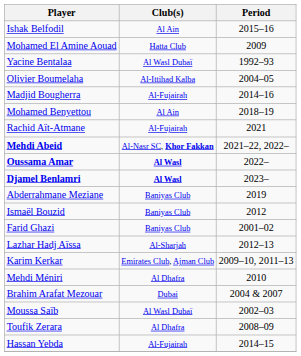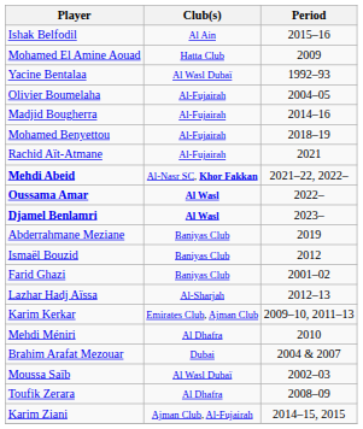 <table class="wikitable collapsible collapsed" style="text-align:center;font-size:95%">
 <tr>
 <th scope="col">Player</th>
 <th scope="col" class="unsortable">Club(s)</th>
 <th scope="col">Period</th>
 </tr>
 <tr>
 <td align="left"><a href='#'>Ishak Belfodil</a></td>
 <td><small><a href='#'>Al Ain</a></small></td>
 <td>2015–16</td>
 </tr>
 <tr>
 <td align="left"><a href='#'>Mohamed El Amine Aouad</a></td>
 <td><small><a href='#'>Hatta Club</a></small></td>
 <td>2009</td>
 </tr>
 <tr>
 <td align="left"><a href='#'>Yacine Bentalaa</a></td>
 <td><small><a href='#'>Al Wasl Dubaï</a></small></td>
 <td>1992–93</td>
 </tr>
 <tr>
 <td align="left"><a href='#'>Olivier Boumelaha</a></td>
-<td><small><a href='#'>Al-Ittihad Kalba</a></small></td>
+<td><small><a href='#'>Al-Fujairah</a></small></td>
 <td>2004–05</td>
 </tr>
 <tr>
 <td align="left"><a href='#'>Madjid Bougherra</a></td>
 <td><small><a href='#'>Al-Fujairah</a></small></td>
 <td>2014–16</td>
 </tr>
 <tr>
 <td align="left"><a href='#'>Mohamed Benyettou</a></td>
-<td><small><a href='#'>Al Ain</a></small></td>
+<td><small><a href='#'>Al-Fujairah</a></small></td>
 <td>2018–19</td>
 </tr>
 <tr>
 <td align="left"><a href='#'>Rachid Aït-Atmane</a></td>
 <td><small><a href='#'>Al-Fujairah</a></small></td>
 <td>2021</td>
 </tr>
 <tr>
 <td align="left"><strong><a href='#'>Mehdi Abeid</a></strong></td>
 <td><small><a href='#'>Al-Nasr SC</a>, <strong><a href='#'>Khor Fakkan</a></strong></small></td>
 <td>2021–22, 2022–</td>
 </tr>
 <tr>
 <td align="left"><strong><a href='#'>Oussama Amar</a></strong></td>
 <td><small><strong><a href='#'>Al Wasl</a></strong></small></td>
 <td>2022–</td>
 </tr>
 <tr>
 <td align="left"><strong><a href='#'>Djamel Benlamri</a></strong></td>
 <td><small><strong><a href='#'>Al Wasl</a></strong></small></td>
 <td>2023–</td>
 </tr>
 <tr>
 <td align="left"><a href='#'>Abderrahmane Meziane</a></td>
 <td><small><a href='#'>Baniyas Club</a></small></td>
 <td>2019</td>
 </tr>
 <tr>
 <td align="left"><a href='#'>Ismaël Bouzid</a></td>
 <td><small><a href='#'>Baniyas Club</a></small></td>
 <td>2012</td>
 </tr>
 <tr>
 <td align="left"><a href='#'>Farid Ghazi</a></td>
 <td><small><a href='#'>Baniyas Club</a></small></td>
 <td>2001–02</td>
 </tr>
 <tr>
 <td align="left"><a href='#'>Lazhar Hadj Aïssa</a></td>
 <td><small><a href='#'>Al-Sharjah</a></small></td>
 <td>2012–13</td>
 </tr>
 <tr>
 <td align="left"><a href='#'>Karim Kerkar</a></td>
 <td><small><a href='#'>Emirates Club</a>, <a href='#'>Ajman Club</a></small></td>
 <td>2009–10, 2011–13</td>
 </tr>
 <tr>
 <td align="left"><a href='#'>Mehdi Méniri</a></td>
 <td><small><a href='#'>Al Dhafra</a></small></td>
 <td>2010</td>
 </tr>
 <tr>
 <td align="left"><a href='#'>Brahim Arafat Mezouar</a></td>
 <td><small><a href='#'>Dubai</a></small></td>
 <td>2004 & 2007</td>
 </tr>
 <tr>
 <td align="left"><a href='#'>Moussa Saïb</a></td>
 <td><small><a href='#'>Al Wasl Dubaï</a></small></td>
 <td>2002–03</td>
 </tr>
 <tr>
 <td align="left"><a href='#'>Toufik Zerara</a></td>
 <td><small><a href='#'>Al Dhafra</a></small></td>
 <td>2008–09</td>
 </tr>
 <tr>
-<td align="left"><a href='#'>Hassan Yebda</a></td>
-<td><small><a href='#'>Al-Fujairah</a></small></td>
-<td>2014–15</td>
+<td align="left"><a href='#'>Karim Ziani</a></td>
+<td><small><a href='#'>Ajman Club</a>, <a href='#'>Al-Fujairah</a></small></td>
+<td>2014–15, 2015</td>
 </tr>
 <tr>
 </tr>
 </table>
